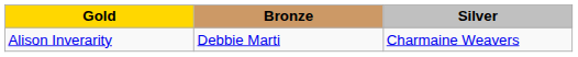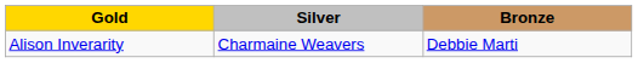 <table class="wikitable" style="text-align:left">
 <tr align="center">
 <td width=200 bgcolor=gold><strong>Gold</strong></td>
+<td width=200 bgcolor=silver><strong>Silver</strong></td>
 <td width=200 bgcolor=CC9966><strong>Bronze</strong></td>
-<td width=200 bgcolor=silver><strong>Silver</strong></td>
 </tr>
 <tr>
 <td><a href='#'>Alison Inverarity</a><br><em></em></td>
+<td><a href='#'>Charmaine Weavers</a><br><em></em></td>
 <td><a href='#'>Debbie Marti</a><br><em></em></td>
-<td><a href='#'>Charmaine Weavers</a><br><em></em></td>
 </tr>
 </table>
